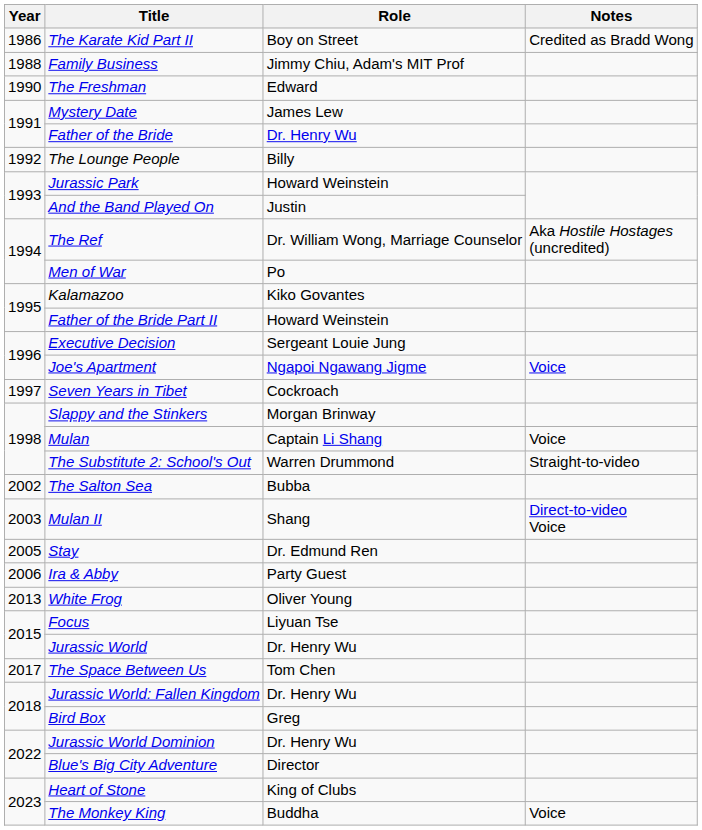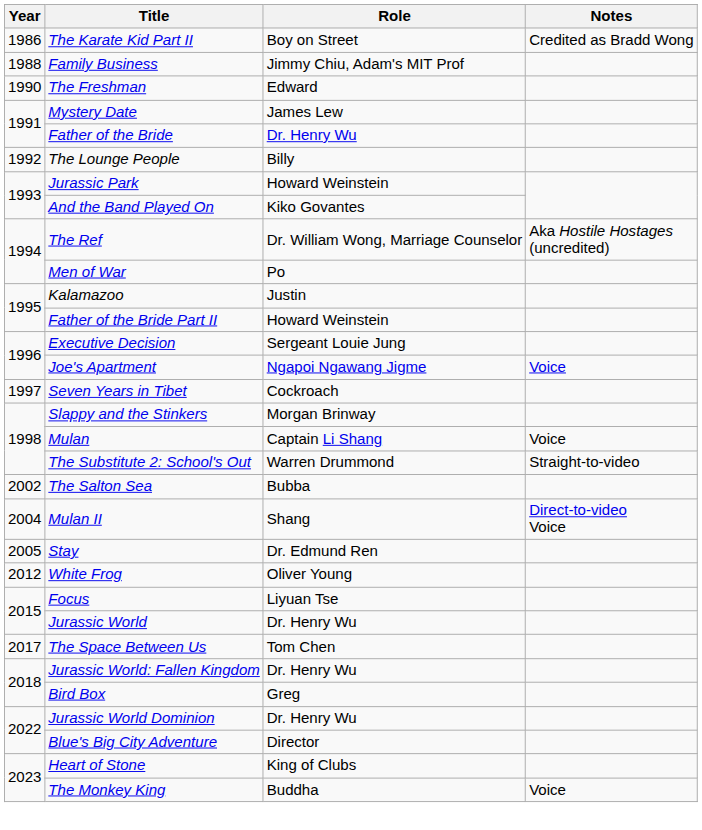 <table class="wikitable sortable">
 <tr>
 <th>Year</th>
 <th>Title</th>
 <th>Role</th>
 <th class="unsortable">Notes</th>
 </tr>
 <tr>
 <td>1986</td>
 <td><em><a href='#'>The Karate Kid Part II</a></em></td>
 <td>Boy on Street</td>
 <td>Credited as Bradd Wong</td>
 </tr>
 <tr>
 <td>1988</td>
 <td><em><a href='#'>Family Business</a></em></td>
 <td>Jimmy Chiu, Adam's MIT Prof</td>
 <td></td>
 </tr>
 <tr>
 <td>1990</td>
 <td><em><a href='#'>The Freshman</a></em></td>
 <td>Edward</td>
 <td></td>
 </tr>
 <tr>
 <td rowspan=2>1991</td>
 <td><em><a href='#'>Mystery Date</a></em></td>
 <td>James Lew</td>
 <td></td>
 </tr>
 <tr>
 <td><em><a href='#'>Father of the Bride</a></em></td>
 <td><a href='#'>Dr. Henry Wu</a></td>
 <td></td>
 </tr>
 <tr>
 <td>1992</td>
 <td><em>The Lounge People</em></td>
 <td>Billy</td>
 <td></td>
 </tr>
 <tr>
 <td rowspan =2>1993</td>
 <td><em><a href='#'>Jurassic Park</a></em></td>
 <td>Howard Weinstein</td>
 </tr>
 <tr>
 <td><em><a href='#'>And the Band Played On</a></em></td>
-<td>Justin</td>
+<td>Kiko Govantes</td>
 </tr>
 <tr>
 <td rowspan=2>1994</td>
 <td><em><a href='#'>The Ref</a></em></td>
 <td>Dr. William Wong, Marriage Counselor</td>
 <td>Aka <em>Hostile Hostages</em><br> (uncredited)</td>
 </tr>
 <tr>
 <td><em><a href='#'>Men of War</a></em></td>
 <td>Po</td>
 <td></td>
 </tr>
 <tr>
 <td rowspan=2>1995</td>
 <td><em>Kalamazoo</em></td>
-<td>Kiko Govantes</td>
+<td>Justin</td>
 <td></td>
 </tr>
 <tr>
 <td><em><a href='#'>Father of the Bride Part II</a></em></td>
 <td>Howard Weinstein</td>
 <td></td>
 </tr>
 <tr>
 <td rowspan=2>1996</td>
 <td><em><a href='#'>Executive Decision</a></em></td>
 <td>Sergeant Louie Jung</td>
 <td></td>
 </tr>
 <tr>
 <td><em><a href='#'>Joe's Apartment</a></em></td>
 <td><a href='#'>Ngapoi Ngawang Jigme</a></td>
 <td><a href='#'>Voice</a></td>
 </tr>
 <tr>
 <td>1997</td>
 <td><em><a href='#'>Seven Years in Tibet</a></em></td>
 <td>Cockroach</td>
 <td></td>
 </tr>
 <tr>
 <td rowspan=3>1998</td>
 <td><em><a href='#'>Slappy and the Stinkers</a></em></td>
 <td>Morgan Brinway</td>
 <td></td>
 </tr>
 <tr>
 <td><em><a href='#'>Mulan</a></em></td>
 <td>Captain <a href='#'>Li Shang</a></td>
 <td>Voice</td>
 </tr>
 <tr>
 <td><em><a href='#'>The Substitute 2: School's Out</a></em></td>
 <td>Warren Drummond</td>
 <td>Straight-to-video</td>
 </tr>
 <tr>
 <td>2002</td>
 <td><em><a href='#'>The Salton Sea</a></em></td>
 <td>Bubba</td>
 <td></td>
 </tr>
 <tr>
-<td>2003</td>
+<td>2004</td>
 <td><em><a href='#'>Mulan II</a></em></td>
 <td>Shang</td>
 <td><a href='#'>Direct-to-video</a><br>Voice</td>
 </tr>
 <tr>
 <td>2005</td>
 <td><em><a href='#'>Stay</a></em></td>
 <td>Dr. Edmund Ren</td>
 <td></td>
 </tr>
 <tr>
-<td>2006</td>
-<td><em><a href='#'>Ira & Abby</a></em></td>
-<td>Party Guest</td>
-<td></td>
-</tr>
-<tr>
-<td>2013</td>
+<td>2012</td>
 <td><em><a href='#'>White Frog</a></em></td>
 <td>Oliver Young</td>
 <td></td>
 </tr>
 <tr>
 <td rowspan=2>2015</td>
 <td><em><a href='#'>Focus</a></em></td>
 <td>Liyuan Tse</td>
 <td></td>
 </tr>
 <tr>
 <td><em><a href='#'>Jurassic World</a></em></td>
 <td>Dr. Henry Wu</td>
 <td></td>
 </tr>
 <tr>
 <td>2017</td>
 <td><em><a href='#'>The Space Between Us</a></em></td>
 <td>Tom Chen</td>
 <td></td>
 </tr>
 <tr>
 <td rowspan=2>2018</td>
 <td><em><a href='#'>Jurassic World: Fallen Kingdom</a></em></td>
 <td>Dr. Henry Wu</td>
 <td></td>
 </tr>
 <tr>
 <td><em><a href='#'>Bird Box</a></em></td>
 <td>Greg</td>
 <td></td>
 </tr>
 <tr>
 <td rowspan=2>2022</td>
 <td><em><a href='#'>Jurassic World Dominion</a></em></td>
 <td>Dr. Henry Wu</td>
 <td></td>
 </tr>
 <tr>
 <td><em><a href='#'>Blue's Big City Adventure</a></em></td>
 <td>Director</td>
 <td></td>
 </tr>
 <tr>
 <td rowspan=2>2023</td>
 <td><em><a href='#'>Heart of Stone</a></em></td>
 <td>King of Clubs</td>
 <td></td>
 </tr>
 <tr>
 <td><em><a href='#'>The Monkey King</a></em></td>
 <td>Buddha</td>
 <td>Voice</td>
 </tr>
 </table>
